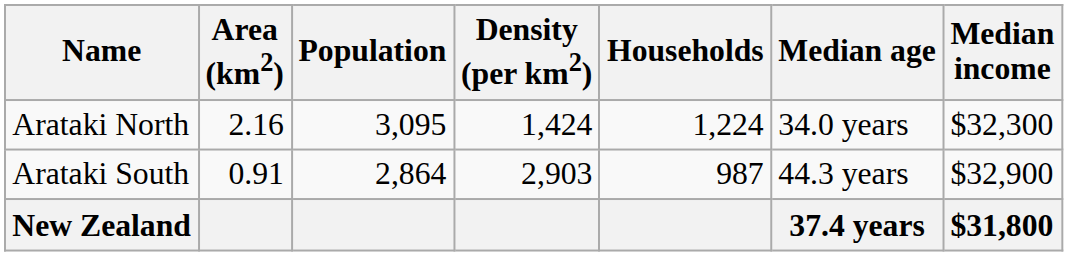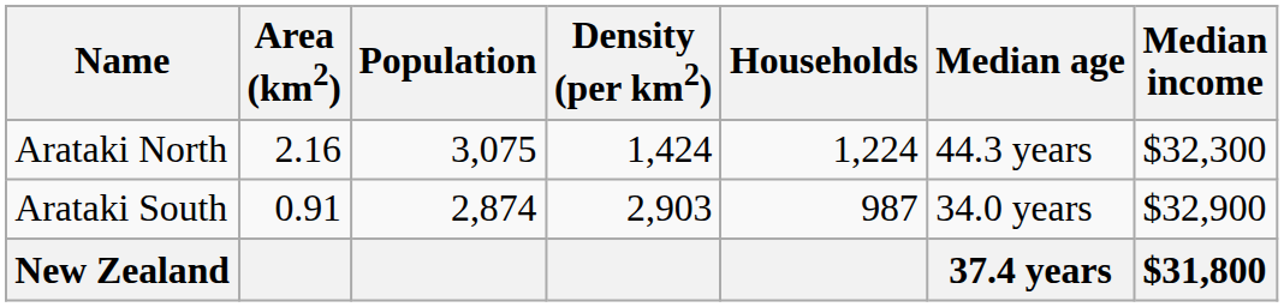 <table class="wikitable">
 <tr>
 <th>Name</th>
 <th>Area<br>(km<sup>2</sup>)</th>
 <th>Population</th>
 <th>Density<br>(per km<sup>2</sup>)</th>
 <th>Households</th>
 <th>Median age</th>
 <th>Median<br>income</th>
 </tr>
 <tr>
 <td>Arataki North</td>
 <td style="text-align:right;">2.16</td>
-<td style="text-align:right;">3,095</td>
+<td style="text-align:right;">3,075</td>
 <td style="text-align:right;">1,424</td>
 <td style="text-align:right;">1,224</td>
-<td>34.0 years</td>
+<td>44.3 years</td>
 <td>$32,300</td>
 </tr>
 <tr>
 <td>Arataki South</td>
 <td style="text-align:right;">0.91</td>
-<td style="text-align:right;">2,864</td>
+<td style="text-align:right;">2,874</td>
 <td style="text-align:right;">2,903</td>
 <td style="text-align:right;">987</td>
-<td>44.3 years</td>
+<td>34.0 years</td>
 <td>$32,900</td>
 </tr>
 <tr>
 <th>New Zealand</th>
 <th></th>
 <th></th>
 <th></th>
 <th></th>
 <th>37.4 years</th>
 <th style="text-align:left;">$31,800</th>
 </tr>
 </table>
